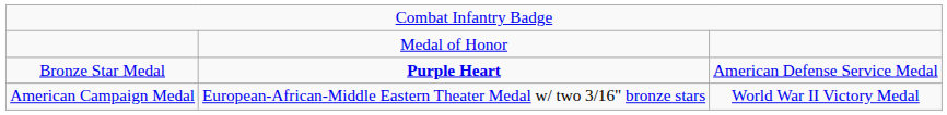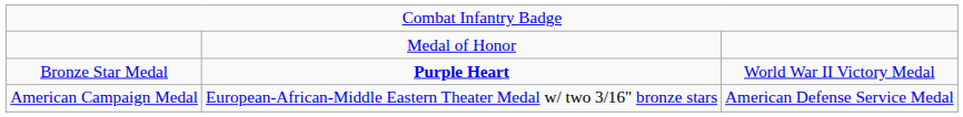 <table class="wikitable" style="margin:1em auto; text-align:center;">
 <tr>
 <td colspan="13"><a href='#'>Combat Infantry Badge</a></td>
 </tr>
 <tr>
 <td></td>
 <td><a href='#'>Medal of Honor</a></td>
 <td></td>
 </tr>
 <tr>
 <td><a href='#'>Bronze Star Medal</a></td>
 <td><strong><a href='#'>Purple Heart</a></strong></td>
-<td><a href='#'>American Defense Service Medal</a></td>
+<td><a href='#'>World War II Victory Medal</a></td>
 </tr>
 <tr>
 <td><a href='#'>American Campaign Medal</a></td>
 <td><a href='#'>European-African-Middle Eastern Theater Medal</a> w/ two 3/16" <a href='#'>bronze stars</a></td>
-<td><a href='#'>World War II Victory Medal</a></td>
+<td><a href='#'>American Defense Service Medal</a></td>
 </tr>
 </table>
